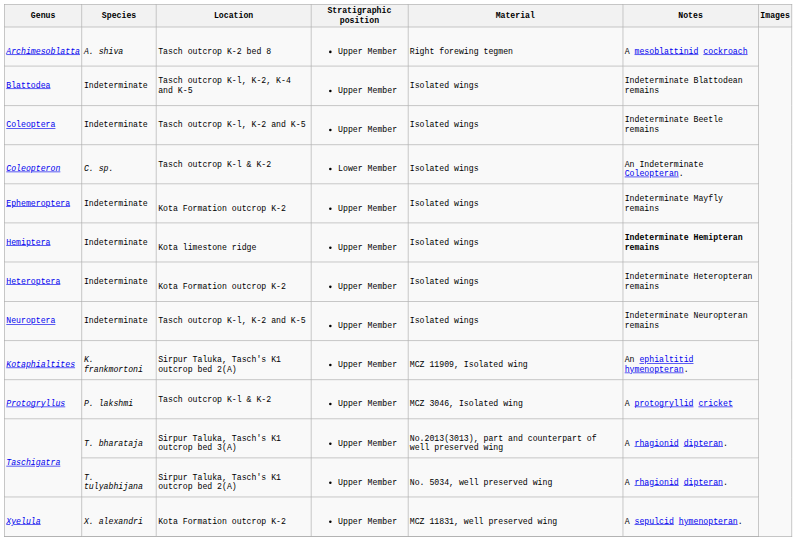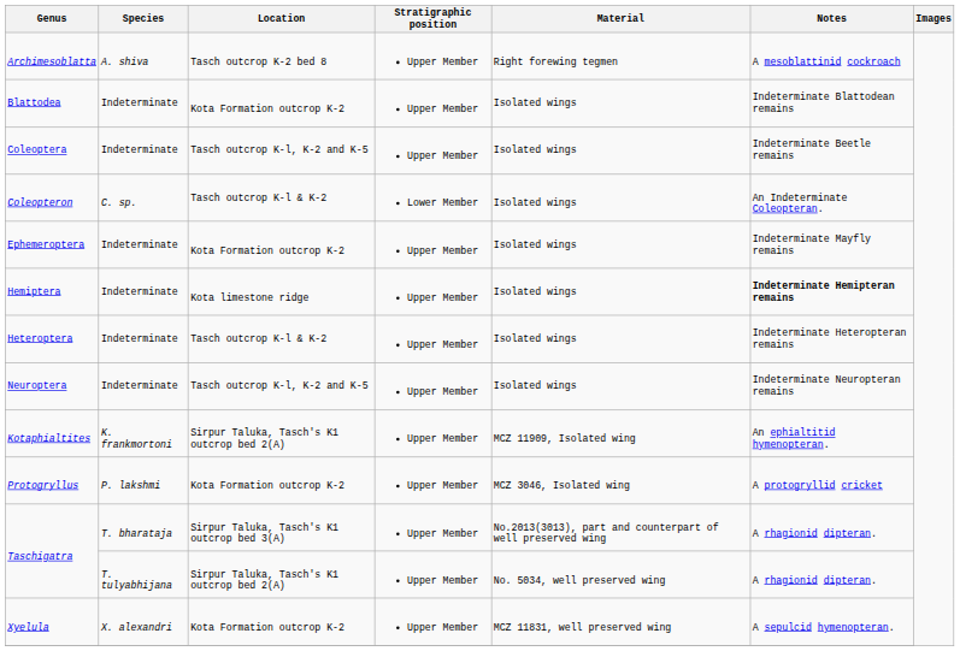 <table class="wikitable" align="center">
 <tr>
 <th>Genus</th>
 <th>Species</th>
 <th>Location</th>
 <th>Stratigraphic position</th>
 <th>Material</th>
 <th>Notes</th>
 <th>Images</th>
 </tr>
 <tr>
 <td><br><em><a href='#'>Archimesoblatta</a></em></td>
 <td><br><em>A. shiva</em></td>
 <td><br>Tasch outcrop K-2 bed 8</td>
 <td><br><ul><li>Upper Member</li></ul></td>
 <td><br>Right forewing tegmen</td>
 <td><br>A <a href='#'>mesoblattinid</a> <a href='#'>cockroach</a></td>
 </tr>
 <tr>
 <td><a href='#'>Blattodea</a></td>
 <td>Indeterminate</td>
-<td>Tasch outcrop K-l, K-2, K-4 and K-5</td>
+<td><br>Kota Formation outcrop K-2</td>
 <td><br><ul><li>Upper Member</li></ul></td>
 <td>Isolated wings</td>
 <td>Indeterminate Blattodean remains</td>
 </tr>
 <tr>
 <td><a href='#'>Coleoptera</a></td>
 <td>Indeterminate</td>
 <td>Tasch outcrop K-l, K-2 and K-5</td>
 <td><br><ul><li>Upper Member</li></ul></td>
 <td>Isolated wings</td>
 <td>Indeterminate Beetle remains</td>
 </tr>
 <tr>
 <td><br><em><a href='#'>Coleopteron</a></em></td>
 <td><br><em>C. sp.</em></td>
 <td>Tasch outcrop K-l & K-2</td>
 <td><br><ul><li>Lower Member</li></ul></td>
 <td><br>Isolated wings</td>
 <td><br>An Indeterminate <a href='#'>Coleopteran</a>.</td>
 </tr>
 <tr>
 <td><a href='#'>Ephemeroptera</a></td>
 <td>Indeterminate</td>
 <td><br>Kota Formation outcrop K-2</td>
 <td><br><ul><li>Upper Member</li></ul></td>
 <td>Isolated wings</td>
 <td>Indeterminate Mayfly remains</td>
 </tr>
 <tr>
 <td><a href='#'>Hemiptera</a></td>
 <td>Indeterminate</td>
 <td><br>Kota limestone ridge</td>
 <td><br><ul><li>Upper Member</li></ul></td>
 <td>Isolated wings</td>
 <td><strong>Indeterminate Hemipteran remains</strong></td>
 </tr>
 <tr>
 <td><a href='#'>Heteroptera</a></td>
 <td>Indeterminate</td>
-<td><br>Kota Formation outcrop K-2</td>
+<td>Tasch outcrop K-l & K-2</td>
 <td><br><ul><li>Upper Member</li></ul></td>
 <td>Isolated wings</td>
 <td>Indeterminate Heteropteran remains</td>
 </tr>
 <tr>
 <td><a href='#'>Neuroptera</a></td>
 <td>Indeterminate</td>
 <td>Tasch outcrop K-l, K-2 and K-5</td>
 <td><br><ul><li>Upper Member</li></ul></td>
 <td>Isolated wings</td>
 <td>Indeterminate Neuropteran remains</td>
 </tr>
 <tr>
 <td><br><em><a href='#'>Kotaphialtites</a></em></td>
 <td><br><em>K. frankmortoni</em></td>
 <td><br>Sirpur Taluka, Tasch's K1 outcrop bed 2(A)</td>
 <td><br><ul><li>Upper Member</li></ul></td>
 <td><br>MCZ 11909, Isolated wing</td>
 <td><br>An <a href='#'>ephialtitid</a> <a href='#'>hymenopteran</a>.</td>
 </tr>
 <tr>
 <td><br><em><a href='#'>Protogryllus</a></em></td>
 <td><br><em>P. lakshmi</em></td>
-<td>Tasch outcrop K-l & K-2</td>
+<td><br>Kota Formation outcrop K-2</td>
 <td><br><ul><li>Upper Member</li></ul></td>
 <td><br>MCZ 3046, Isolated wing</td>
 <td><br>A <a href='#'>protogryllid</a> <a href='#'>cricket</a></td>
 </tr>
 <tr>
 <td rowspan="2"><br><em><a href='#'>Taschigatra</a></em></td>
 <td><br><em>T. bharataja</em></td>
 <td><br>Sirpur Taluka, Tasch's K1 outcrop bed 3(A)</td>
 <td><br><ul><li>Upper Member</li></ul></td>
 <td><br>No.2013(3013), part and counterpart of well preserved wing</td>
 <td><br>A <a href='#'>rhagionid</a> <a href='#'>dipteran</a>.</td>
 </tr>
 <tr>
 <td><br><em>T. tulyabhijana</em></td>
 <td><br>Sirpur Taluka, Tasch's K1 outcrop bed 2(A)</td>
 <td><br><ul><li>Upper Member</li></ul></td>
 <td><br>No. 5034, well preserved wing</td>
 <td><br>A <a href='#'>rhagionid</a> <a href='#'>dipteran</a>.</td>
 </tr>
 <tr>
 <td><br><em><a href='#'>Xyelula</a></em></td>
 <td><br><em>X. alexandri</em></td>
 <td><br>Kota Formation outcrop K-2</td>
 <td><br><ul><li>Upper Member</li></ul></td>
 <td><br>MCZ 11831, well preserved wing</td>
 <td><br>A <a href='#'>sepulcid</a> <a href='#'>hymenopteran</a>.</td>
 </tr>
 <tr>
 </tr>
 </table>
